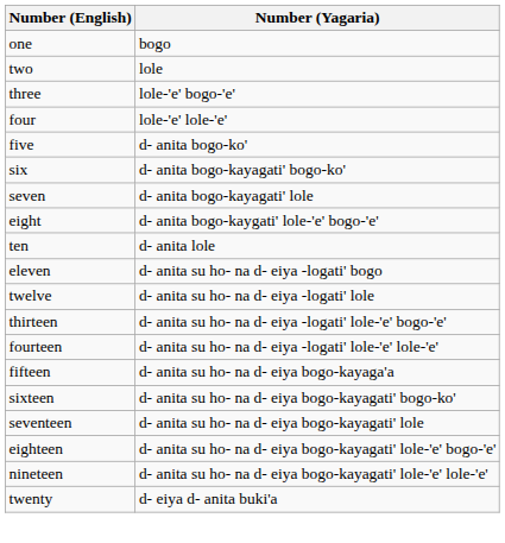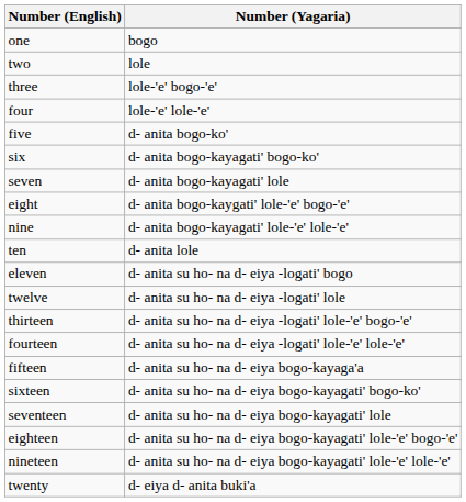 <table class="wikitable">
 <tr>
 <th>Number (English)</th>
 <th>Number (Yagaria)</th>
 </tr>
 <tr>
 <td>one</td>
 <td>bogo</td>
 </tr>
 <tr>
 <td>two</td>
 <td>lole</td>
 </tr>
 <tr>
 <td>three</td>
 <td>lole-'e' bogo-'e'</td>
 </tr>
 <tr>
 <td>four</td>
 <td>lole-'e' lole-'e'</td>
 </tr>
 <tr>
 <td>five</td>
 <td>d- anita bogo-ko'</td>
 </tr>
 <tr>
 <td>six</td>
 <td>d- anita bogo-kayagati' bogo-ko'</td>
 </tr>
 <tr>
 <td>seven</td>
 <td>d- anita bogo-kayagati' lole</td>
 </tr>
 <tr>
 <td>eight</td>
 <td>d- anita bogo-kaygati' lole-'e' bogo-'e'</td>
+</tr>
+<tr>
+<td>nine</td>
+<td>d- anita bogo-kayagati' lole-'e' lole-'e'</td>
 </tr>
 <tr>
 <td>ten</td>
 <td>d- anita lole</td>
 </tr>
 <tr>
 <td>eleven</td>
 <td>d- anita su ho- na d- eiya -logati' bogo</td>
 </tr>
 <tr>
 <td>twelve</td>
 <td>d- anita su ho- na d- eiya -logati' lole</td>
 </tr>
 <tr>
 <td>thirteen</td>
 <td>d- anita su ho- na d- eiya -logati' lole-'e' bogo-'e'</td>
 </tr>
 <tr>
 <td>fourteen</td>
 <td>d- anita su ho- na d- eiya -logati' lole-'e' lole-'e'</td>
 </tr>
 <tr>
 <td>fifteen</td>
 <td>d- anita su ho- na d- eiya bogo-kayaga'a</td>
 </tr>
 <tr>
 <td>sixteen</td>
 <td>d- anita su ho- na d- eiya bogo-kayagati' bogo-ko'</td>
 </tr>
 <tr>
 <td>seventeen</td>
 <td>d- anita su ho- na d- eiya bogo-kayagati' lole</td>
 </tr>
 <tr>
 <td>eighteen</td>
 <td>d- anita su ho- na d- eiya bogo-kayagati' lole-'e' bogo-'e'</td>
 </tr>
 <tr>
 <td>nineteen</td>
 <td>d- anita su ho- na d- eiya bogo-kayagati' lole-'e' lole-'e'</td>
 </tr>
 <tr>
 <td>twenty</td>
 <td>d- eiya d- anita buki'a</td>
 </tr>
 </table>
